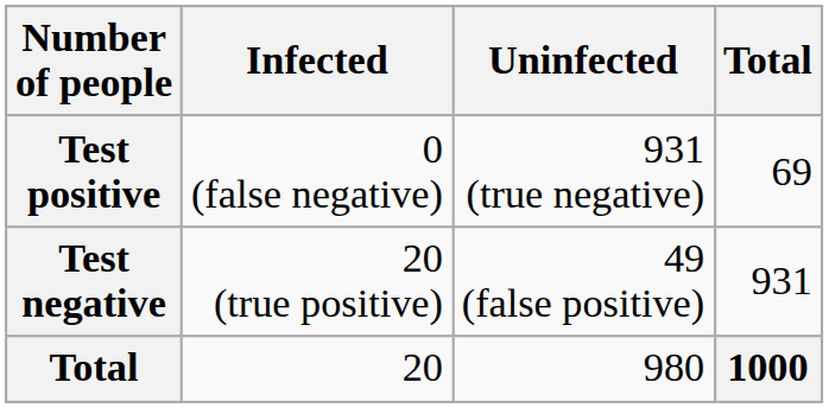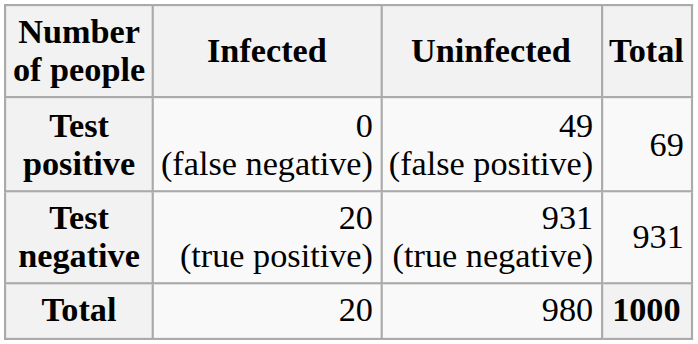 <table class="wikitable floatright" style="text-align:right;">
 <tr>
 <th>Number<br>of people</th>
 <th>Infected</th>
 <th>Uninfected</th>
 <th>Total</th>
 </tr>
 <tr>
 <th>Test<br>positive</th>
 <td>0<br>(false negative)</td>
-<td>931<br>(true negative)</td>
+<td>49<br>(false positive)</td>
 <td>69</td>
 </tr>
 <tr>
 <th>Test<br>negative</th>
 <td>20<br>(true positive)</td>
-<td>49<br>(false positive)</td>
+<td>931<br>(true negative)</td>
 <td>931</td>
 </tr>
 <tr>
 <th>Total</th>
 <td>20</td>
 <td>980</td>
 <th>1000</th>
 </tr>
 </table>
